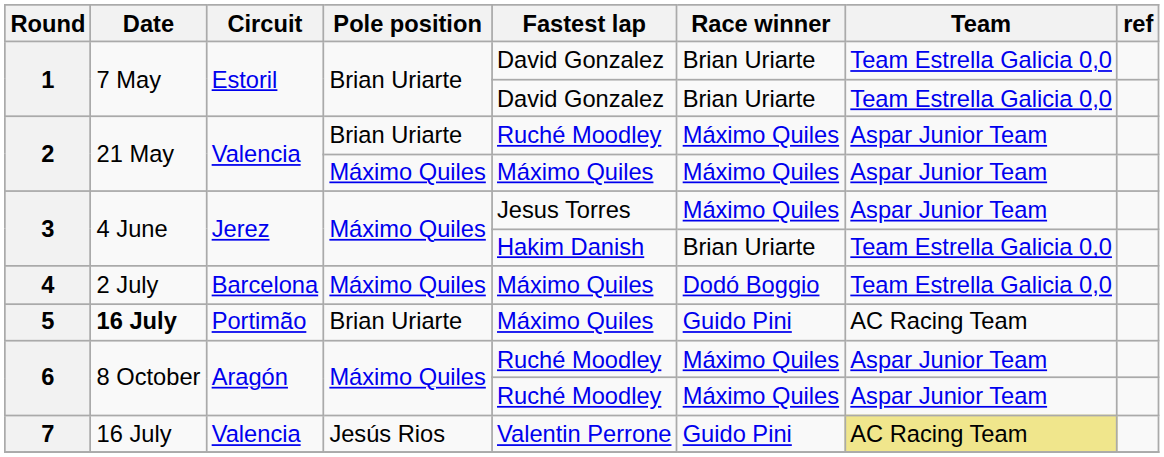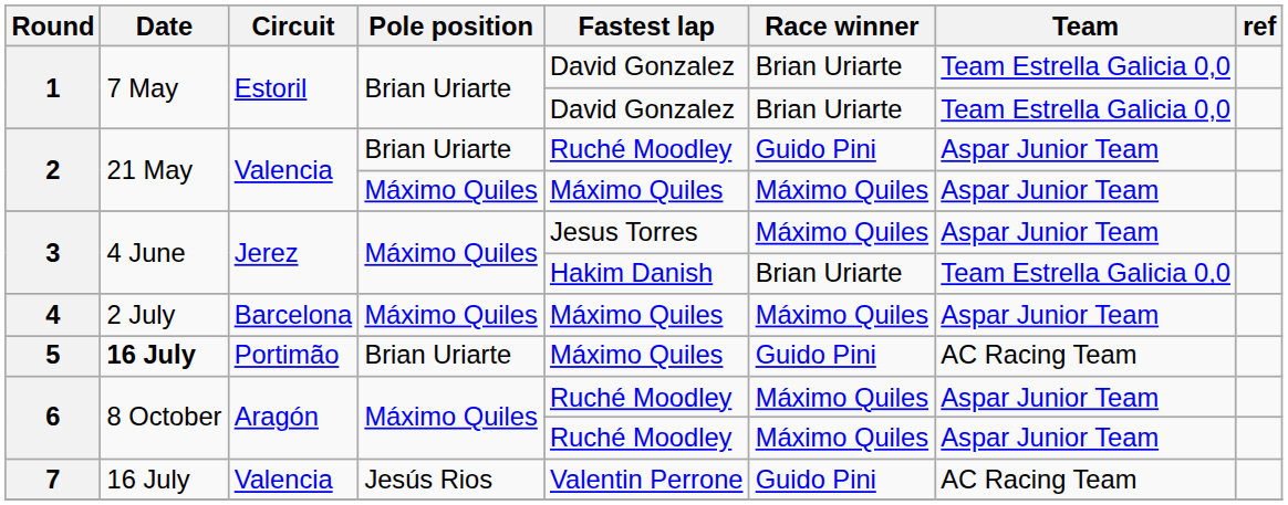 <table class="wikitable" style="font-size:85%;">
 <tr>
 <th>Round</th>
 <th>Date</th>
 <th>Circuit</th>
 <th>Pole position</th>
 <th>Fastest lap</th>
 <th>Race winner</th>
 <th>Team</th>
 <th>ref</th>
 </tr>
 <tr>
 <th rowspan="2">1</th>
 <td rowspan="2">7 May</td>
 <td rowspan="2"><a href='#'>Estoril</a></td>
 <td rowspan="2"> Brian Uriarte</td>
 <td> David Gonzalez</td>
 <td> Brian Uriarte</td>
 <td><a href='#'>Team Estrella Galicia 0,0</a></td>
 <td></td>
 </tr>
 <tr>
 <td> David Gonzalez</td>
 <td> Brian Uriarte</td>
 <td><a href='#'>Team Estrella Galicia 0,0</a></td>
 <td></td>
 </tr>
 <tr>
 <th rowspan="2">2</th>
 <td rowspan="2">21 May</td>
 <td rowspan="2"><a href='#'>Valencia</a></td>
 <td> Brian Uriarte</td>
 <td> <a href='#'>Ruché Moodley</a></td>
-<td> <a href='#'>Máximo Quiles</a></td>
+<td> <a href='#'>Guido Pini</a></td>
 <td><a href='#'>Aspar Junior Team</a></td>
 <td></td>
 </tr>
 <tr>
 <td> <a href='#'>Máximo Quiles</a></td>
 <td> <a href='#'>Máximo Quiles</a></td>
 <td> <a href='#'>Máximo Quiles</a></td>
 <td><a href='#'>Aspar Junior Team</a></td>
 <td></td>
 </tr>
 <tr>
 <th rowspan="2">3</th>
 <td rowspan="2">4 June</td>
 <td rowspan="2"><a href='#'>Jerez</a></td>
 <td rowspan="2"> <a href='#'>Máximo Quiles</a></td>
 <td> Jesus Torres</td>
 <td> <a href='#'>Máximo Quiles</a></td>
 <td><a href='#'>Aspar Junior Team</a></td>
 <td></td>
 </tr>
 <tr>
 <td> <a href='#'>Hakim Danish</a></td>
 <td> Brian Uriarte</td>
 <td><a href='#'>Team Estrella Galicia 0,0</a></td>
 <td></td>
 </tr>
 <tr>
 <th>4</th>
 <td>2 July</td>
 <td><a href='#'>Barcelona</a></td>
 <td> <a href='#'>Máximo Quiles</a></td>
 <td> <a href='#'>Máximo Quiles</a></td>
-<td> <a href='#'>Dodó Boggio</a></td>
-<td><a href='#'>Team Estrella Galicia 0,0</a></td>
+<td> <a href='#'>Máximo Quiles</a></td>
+<td><a href='#'>Aspar Junior Team</a></td>
 <td></td>
 </tr>
 <tr>
 <th>5</th>
 <td><strong>16 July</strong></td>
 <td><a href='#'>Portimão</a></td>
 <td> Brian Uriarte</td>
 <td> <a href='#'>Máximo Quiles</a></td>
 <td> <a href='#'>Guido Pini</a></td>
 <td>AC Racing Team</td>
 <td></td>
 </tr>
 <tr>
 <th rowspan="2">6</th>
 <td rowspan="2">8 October</td>
 <td rowspan="2"><a href='#'>Aragón</a></td>
 <td rowspan="2"> <a href='#'>Máximo Quiles</a></td>
 <td> <a href='#'>Ruché Moodley</a></td>
 <td> <a href='#'>Máximo Quiles</a></td>
 <td><a href='#'>Aspar Junior Team</a></td>
 <td></td>
 </tr>
 <tr>
 <td> <a href='#'>Ruché Moodley</a></td>
 <td> <a href='#'>Máximo Quiles</a></td>
 <td><a href='#'>Aspar Junior Team</a></td>
 <td></td>
 </tr>
 <tr>
 <th>7</th>
 <td>16 July</td>
 <td><a href='#'>Valencia</a></td>
 <td> Jesús Rios</td>
 <td> <a href='#'>Valentin Perrone</a></td>
 <td> <a href='#'>Guido Pini</a></td>
-<td style="background: khaki;">AC Racing Team</td>
+<td>AC Racing Team</td>
 <td></td>
 </tr>
 <tr>
 </tr>
 </table>
